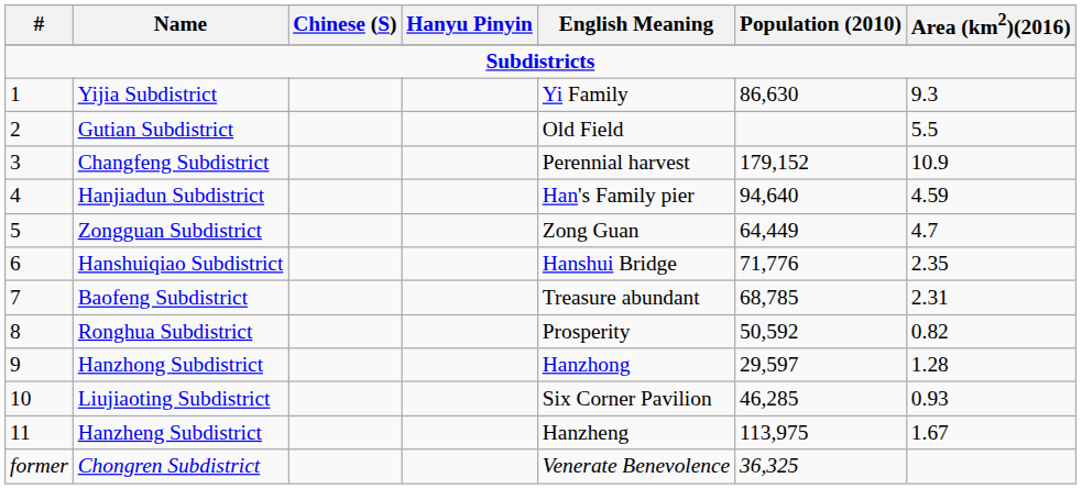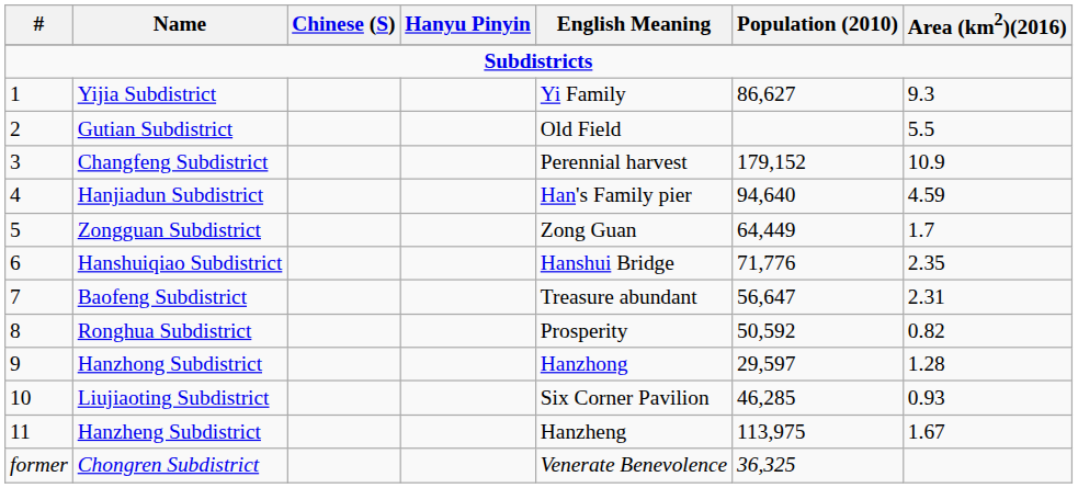 <table class="wikitable sortable">
 <tr>
 <th>#</th>
 <th>Name</th>
 <th><a href='#'>Chinese</a> (<a href='#'>S</a>)</th>
 <th><a href='#'>Hanyu Pinyin</a></th>
 <th>English Meaning</th>
 <th>Population (2010)</th>
 <th>Area (km<sup>2</sup>)(2016)</th>
 </tr>
 <tr>
 </tr>
 <tr>
 <td style="text-align:center;" colspan="7"><strong><a href='#'>Subdistricts</a></strong></td>
 </tr>
 <tr>
 <td>1</td>
 <td><a href='#'>Yijia Subdistrict</a></td>
 <td></td>
 <td></td>
 <td><a href='#'>Yi</a> Family</td>
-<td>86,630</td>
+<td>86,627</td>
 <td>9.3</td>
 </tr>
 <tr>
 <td>2</td>
 <td><a href='#'>Gutian Subdistrict</a></td>
 <td></td>
 <td></td>
 <td>Old Field</td>
 <td></td>
 <td>5.5</td>
 </tr>
 <tr>
 <td>3</td>
 <td><a href='#'>Changfeng Subdistrict</a></td>
 <td></td>
 <td></td>
 <td>Perennial harvest</td>
 <td>179,152</td>
 <td>10.9</td>
 </tr>
 <tr>
 <td>4</td>
 <td><a href='#'>Hanjiadun Subdistrict</a></td>
 <td></td>
 <td></td>
 <td><a href='#'>Han</a>'s Family pier</td>
 <td>94,640</td>
 <td>4.59</td>
 </tr>
 <tr>
 <td>5</td>
 <td><a href='#'>Zongguan Subdistrict</a></td>
 <td></td>
 <td></td>
 <td>Zong Guan</td>
 <td>64,449</td>
-<td>4.7</td>
+<td>1.7</td>
 </tr>
 <tr>
 <td>6</td>
 <td><a href='#'>Hanshuiqiao Subdistrict</a></td>
 <td></td>
 <td></td>
 <td><a href='#'>Hanshui</a> Bridge</td>
 <td>71,776</td>
 <td>2.35</td>
 </tr>
 <tr>
 <td>7</td>
 <td><a href='#'>Baofeng Subdistrict</a></td>
 <td></td>
 <td></td>
 <td>Treasure abundant</td>
-<td>68,785</td>
+<td>56,647</td>
 <td>2.31</td>
 </tr>
 <tr>
 <td>8</td>
 <td><a href='#'>Ronghua Subdistrict</a></td>
 <td></td>
 <td></td>
 <td>Prosperity</td>
 <td>50,592</td>
 <td>0.82</td>
 </tr>
 <tr>
 <td>9</td>
 <td><a href='#'>Hanzhong Subdistrict</a></td>
 <td></td>
 <td></td>
 <td><a href='#'>Hanzhong</a></td>
 <td>29,597</td>
 <td>1.28</td>
 </tr>
 <tr>
 <td>10</td>
 <td><a href='#'>Liujiaoting Subdistrict</a></td>
 <td></td>
 <td></td>
 <td>Six Corner Pavilion</td>
 <td>46,285</td>
 <td>0.93</td>
 </tr>
 <tr>
 <td>11</td>
 <td><a href='#'>Hanzheng Subdistrict</a></td>
 <td></td>
 <td></td>
 <td>Hanzheng</td>
 <td>113,975</td>
 <td>1.67</td>
 </tr>
 <tr>
 <td><em>former</em></td>
 <td><em><a href='#'>Chongren Subdistrict</a></em></td>
 <td></td>
 <td></td>
 <td><em>Venerate Benevolence</em></td>
 <td><em>36,325</em></td>
 <td></td>
 </tr>
 </table>
